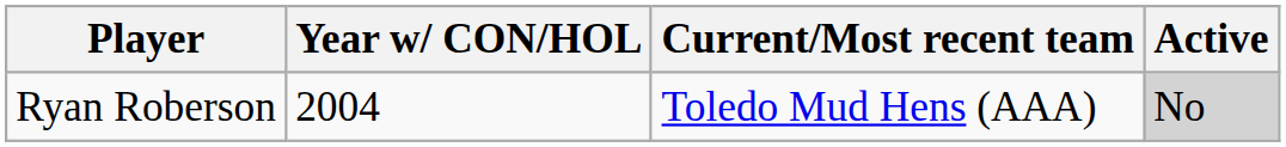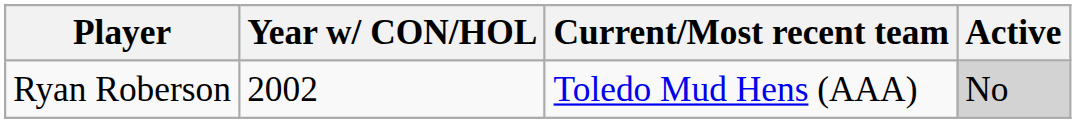 <table class="wikitable">
 <tr>
 <th>Player</th>
 <th>Year w/ CON/HOL</th>
 <th>Current/Most recent team</th>
 <th>Active</th>
 </tr>
 <tr>
 <td>Ryan Roberson</td>
-<td>2004</td>
+<td>2002</td>
 <td><a href='#'>Toledo Mud Hens</a> (AAA)</td>
 <td style="background: lightgrey;">No</td>
 </tr>
 </table>
